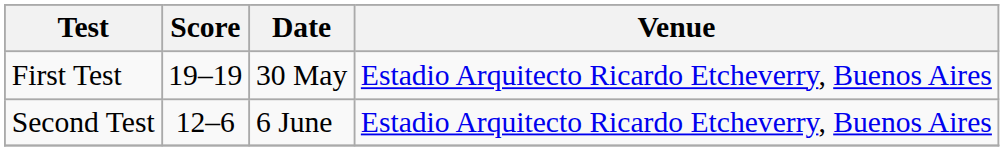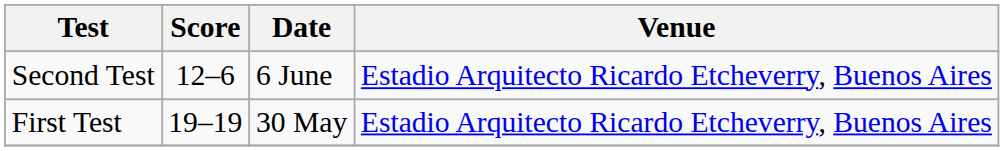 <table class="wikitable">
 <tr>
 <th>Test</th>
 <th>Score</th>
 <th>Date</th>
 <th>Venue</th>
 </tr>
 <tr>
+<td>Second Test</td>
+<td align=center>12–6</td>
+<td>6 June</td>
+<td><a href='#'>Estadio Arquitecto Ricardo Etcheverry</a>, <a href='#'>Buenos Aires</a></td>
+</tr>
+<tr>
 <td>First Test</td>
 <td align=center>19–19</td>
 <td>30 May</td>
 <td><a href='#'>Estadio Arquitecto Ricardo Etcheverry</a>, <a href='#'>Buenos Aires</a></td>
 </tr>
 <tr>
-<td>Second Test</td>
-<td align=center>12–6</td>
-<td>6 June</td>
-<td><a href='#'>Estadio Arquitecto Ricardo Etcheverry</a>, <a href='#'>Buenos Aires</a></td>
-</tr>
-<tr>
 </tr>
 </table>
